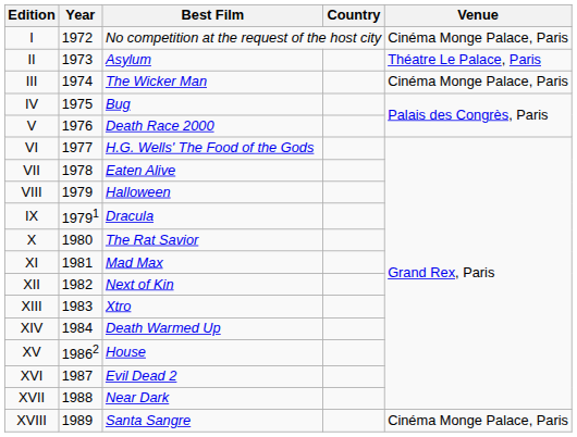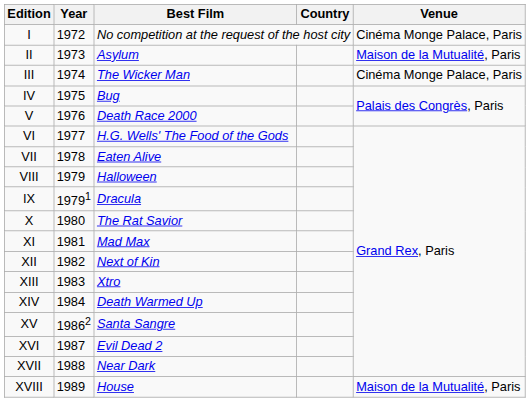 <table class="wikitable">
 <tr>
 <th>Edition</th>
 <th>Year</th>
 <th>Best Film</th>
 <th>Country</th>
 <th>Venue</th>
 </tr>
 <tr>
 <td style="text-align: center;">I</td>
 <td>1972</td>
 <td colspan="2"><em>No competition at the request of the host city</em></td>
 <td>Cinéma Monge Palace, Paris</td>
 </tr>
 <tr>
 <td style="text-align: center;">II</td>
 <td>1973</td>
 <td><em><a href='#'>Asylum</a></em></td>
 <td></td>
-<td><a href='#'>Théatre Le Palace</a>, <a href='#'>Paris</a></td>
+<td><a href='#'>Maison de la Mutualité</a>, Paris</td>
 </tr>
 <tr>
 <td style="text-align: center;">III</td>
 <td>1974</td>
 <td><em><a href='#'>The Wicker Man</a></em></td>
 <td></td>
 <td>Cinéma Monge Palace, Paris</td>
 </tr>
 <tr>
 <td style="text-align: center;">IV</td>
 <td>1975</td>
 <td><em><a href='#'>Bug</a></em></td>
 <td></td>
 <td rowspan="2"><a href='#'>Palais des Congrès</a>, Paris</td>
 </tr>
 <tr>
 <td style="text-align: center;">V</td>
 <td>1976</td>
 <td><em><a href='#'>Death Race 2000</a></em></td>
 <td></td>
 </tr>
 <tr>
 <td style="text-align: center;">VI</td>
 <td>1977</td>
 <td><em><a href='#'>H.G. Wells' The Food of the Gods</a></em></td>
 <td><br></td>
 <td rowspan="12"><a href='#'>Grand Rex</a>, Paris</td>
 </tr>
 <tr>
 <td style="text-align: center;">VII</td>
 <td>1978</td>
 <td><em><a href='#'>Eaten Alive</a></em></td>
 <td></td>
 </tr>
 <tr>
 <td style="text-align: center;">VIII</td>
 <td>1979</td>
 <td><em><a href='#'>Halloween</a></em></td>
 <td></td>
 </tr>
 <tr>
 <td style="text-align: center;">IX</td>
 <td>1979<sup>1</sup></td>
 <td><em><a href='#'>Dracula</a></em></td>
 <td></td>
 </tr>
 <tr>
 <td style="text-align: center;">X</td>
 <td>1980</td>
 <td><em><a href='#'>The Rat Savior</a></em></td>
 <td></td>
 </tr>
 <tr>
 <td style="text-align: center;">XI</td>
 <td>1981</td>
 <td><em><a href='#'>Mad Max</a></em></td>
 <td></td>
 </tr>
 <tr>
 <td style="text-align: center;">XII</td>
 <td>1982</td>
 <td><em><a href='#'>Next of Kin</a></em></td>
 <td><br></td>
 </tr>
 <tr>
 <td style="text-align: center;">XIII</td>
 <td>1983</td>
 <td><em><a href='#'>Xtro</a></em></td>
 <td></td>
 </tr>
 <tr>
 <td style="text-align: center;">XIV</td>
 <td>1984</td>
 <td><em><a href='#'>Death Warmed Up</a></em></td>
 <td><br></td>
 </tr>
 <tr>
 <td style="text-align: center;">XV</td>
 <td>1986<sup>2</sup></td>
-<td><em><a href='#'>House</a></em></td>
+<td><em><a href='#'>Santa Sangre</a></em></td>
 <td></td>
 </tr>
 <tr>
 <td style="text-align: center;">XVI</td>
 <td>1987</td>
 <td><em><a href='#'>Evil Dead 2</a></em></td>
 <td></td>
 </tr>
 <tr>
 <td style="text-align: center;">XVII</td>
 <td>1988</td>
 <td><em><a href='#'>Near Dark</a></em></td>
 <td></td>
 </tr>
 <tr>
 <td style="text-align: center;">XVIII</td>
 <td>1989</td>
-<td><em><a href='#'>Santa Sangre</a></em></td>
+<td><em><a href='#'>House</a></em></td>
 <td><br></td>
-<td>Cinéma Monge Palace, Paris</td>
+<td><a href='#'>Maison de la Mutualité</a>, Paris</td>
 </tr>
 </table>
